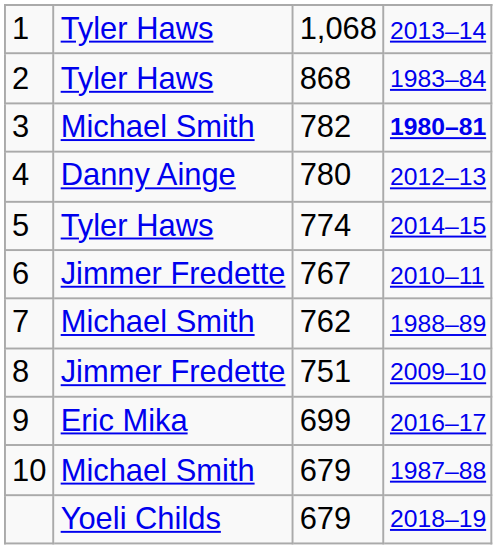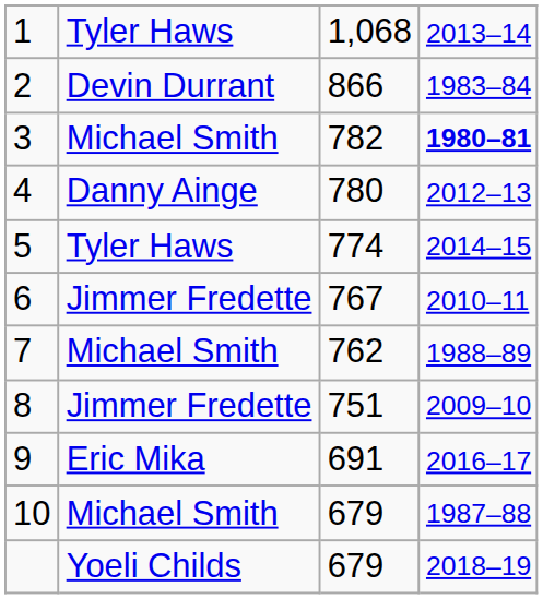 <table class="wikitable">
 <tr>
 </tr>
 <tr>
 <td>1</td>
 <td><a href='#'>Tyler Haws</a></td>
 <td>1,068</td>
 <td style="font-size:80%;"><a href='#'>2013–14</a></td>
 </tr>
 <tr>
 <td>2</td>
-<td><a href='#'>Tyler Haws</a></td>
-<td>868</td>
+<td><a href='#'>Devin Durrant</a></td>
+<td>866</td>
 <td style="font-size:80%;"><a href='#'>1983–84</a></td>
 </tr>
 <tr>
 <td>3</td>
 <td><a href='#'>Michael Smith</a></td>
 <td>782</td>
 <td style="font-size:80%;"><strong><a href='#'>1980–81</a></strong></td>
 </tr>
 <tr>
 <td>4</td>
 <td><a href='#'>Danny Ainge</a></td>
 <td>780</td>
 <td style="font-size:80%;"><a href='#'>2012–13</a></td>
 </tr>
 <tr>
 <td>5</td>
 <td><a href='#'>Tyler Haws</a></td>
 <td>774</td>
 <td style="font-size:80%;"><a href='#'>2014–15</a></td>
 </tr>
 <tr>
 <td>6</td>
 <td><a href='#'>Jimmer Fredette</a></td>
 <td>767</td>
 <td style="font-size:80%;"><a href='#'>2010–11</a></td>
 </tr>
 <tr>
 <td>7</td>
 <td><a href='#'>Michael Smith</a></td>
 <td>762</td>
 <td style="font-size:80%;"><a href='#'>1988–89</a></td>
 </tr>
 <tr>
 <td>8</td>
 <td><a href='#'>Jimmer Fredette</a></td>
 <td>751</td>
 <td style="font-size:80%;"><a href='#'>2009–10</a></td>
 </tr>
 <tr>
 <td>9</td>
 <td><a href='#'>Eric Mika</a></td>
-<td>699</td>
+<td>691</td>
 <td style="font-size:80%;"><a href='#'>2016–17</a></td>
 </tr>
 <tr>
 <td>10</td>
 <td><a href='#'>Michael Smith</a></td>
 <td>679</td>
 <td style="font-size:80%;"><a href='#'>1987–88</a></td>
 </tr>
 <tr>
 <td></td>
 <td><a href='#'>Yoeli Childs</a></td>
 <td>679</td>
 <td style="font-size:80%;"><a href='#'>2018–19</a></td>
 </tr>
 </table>
